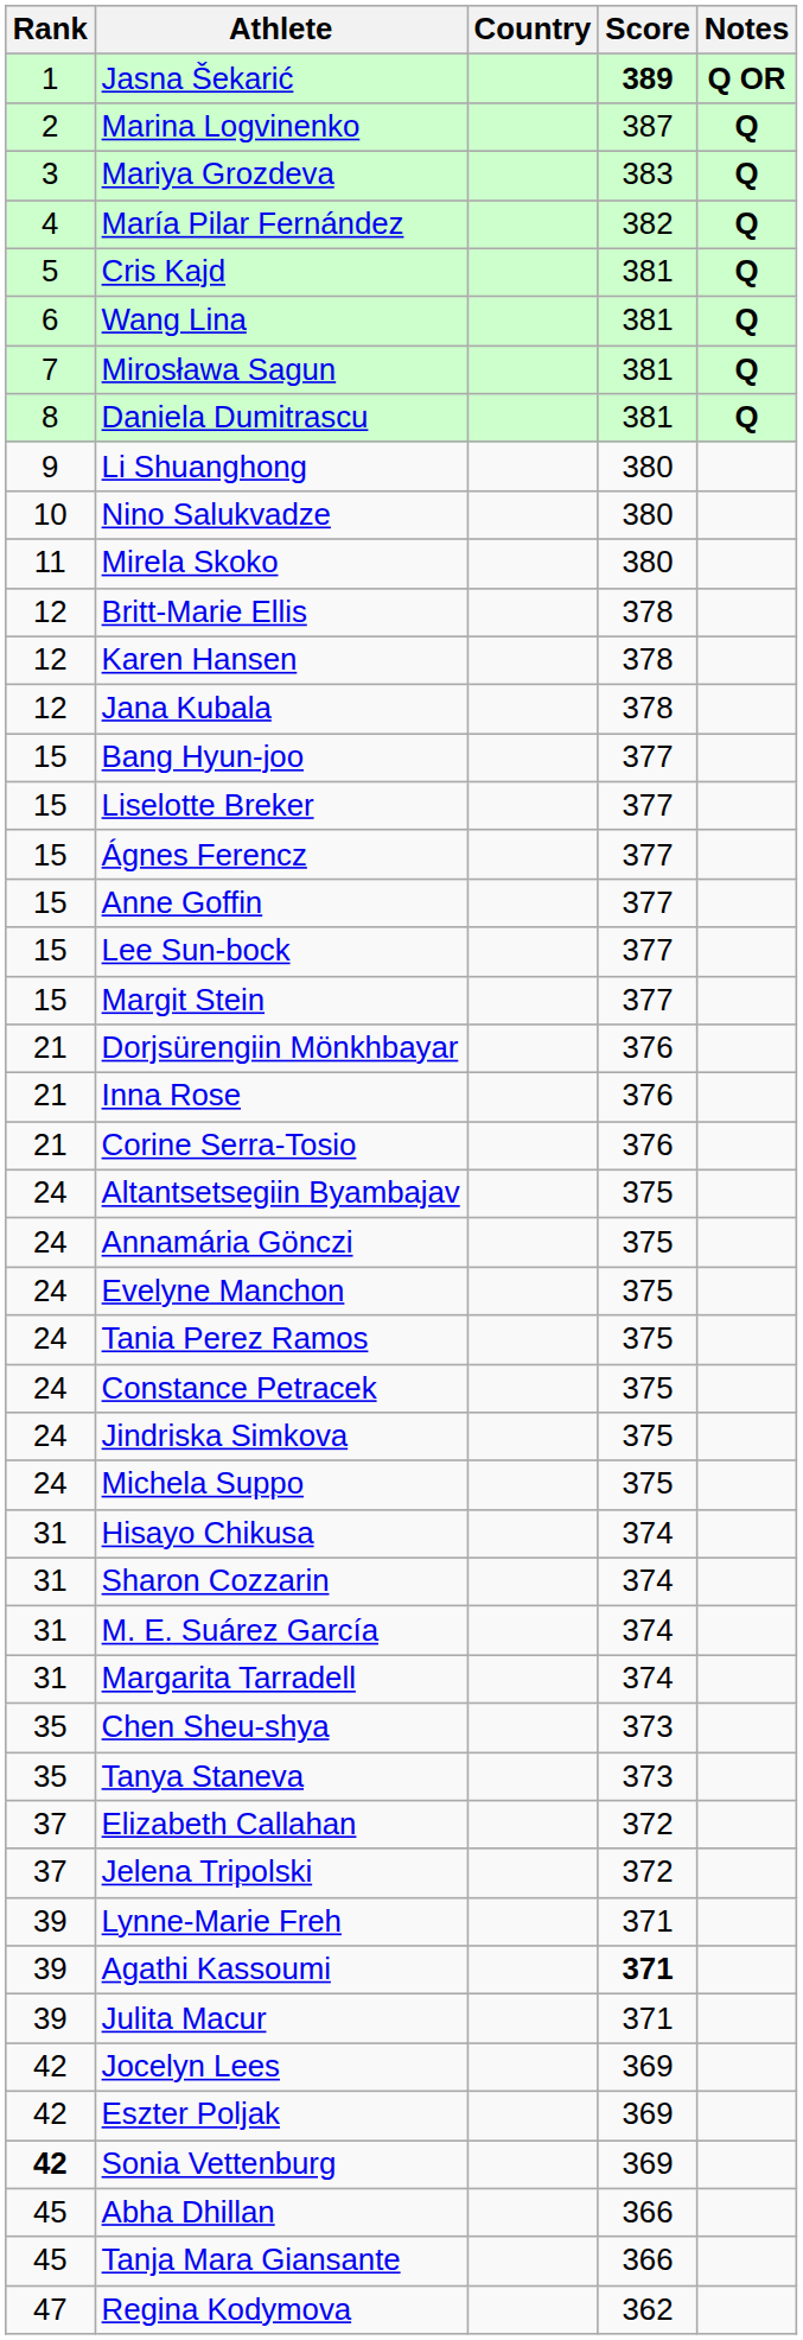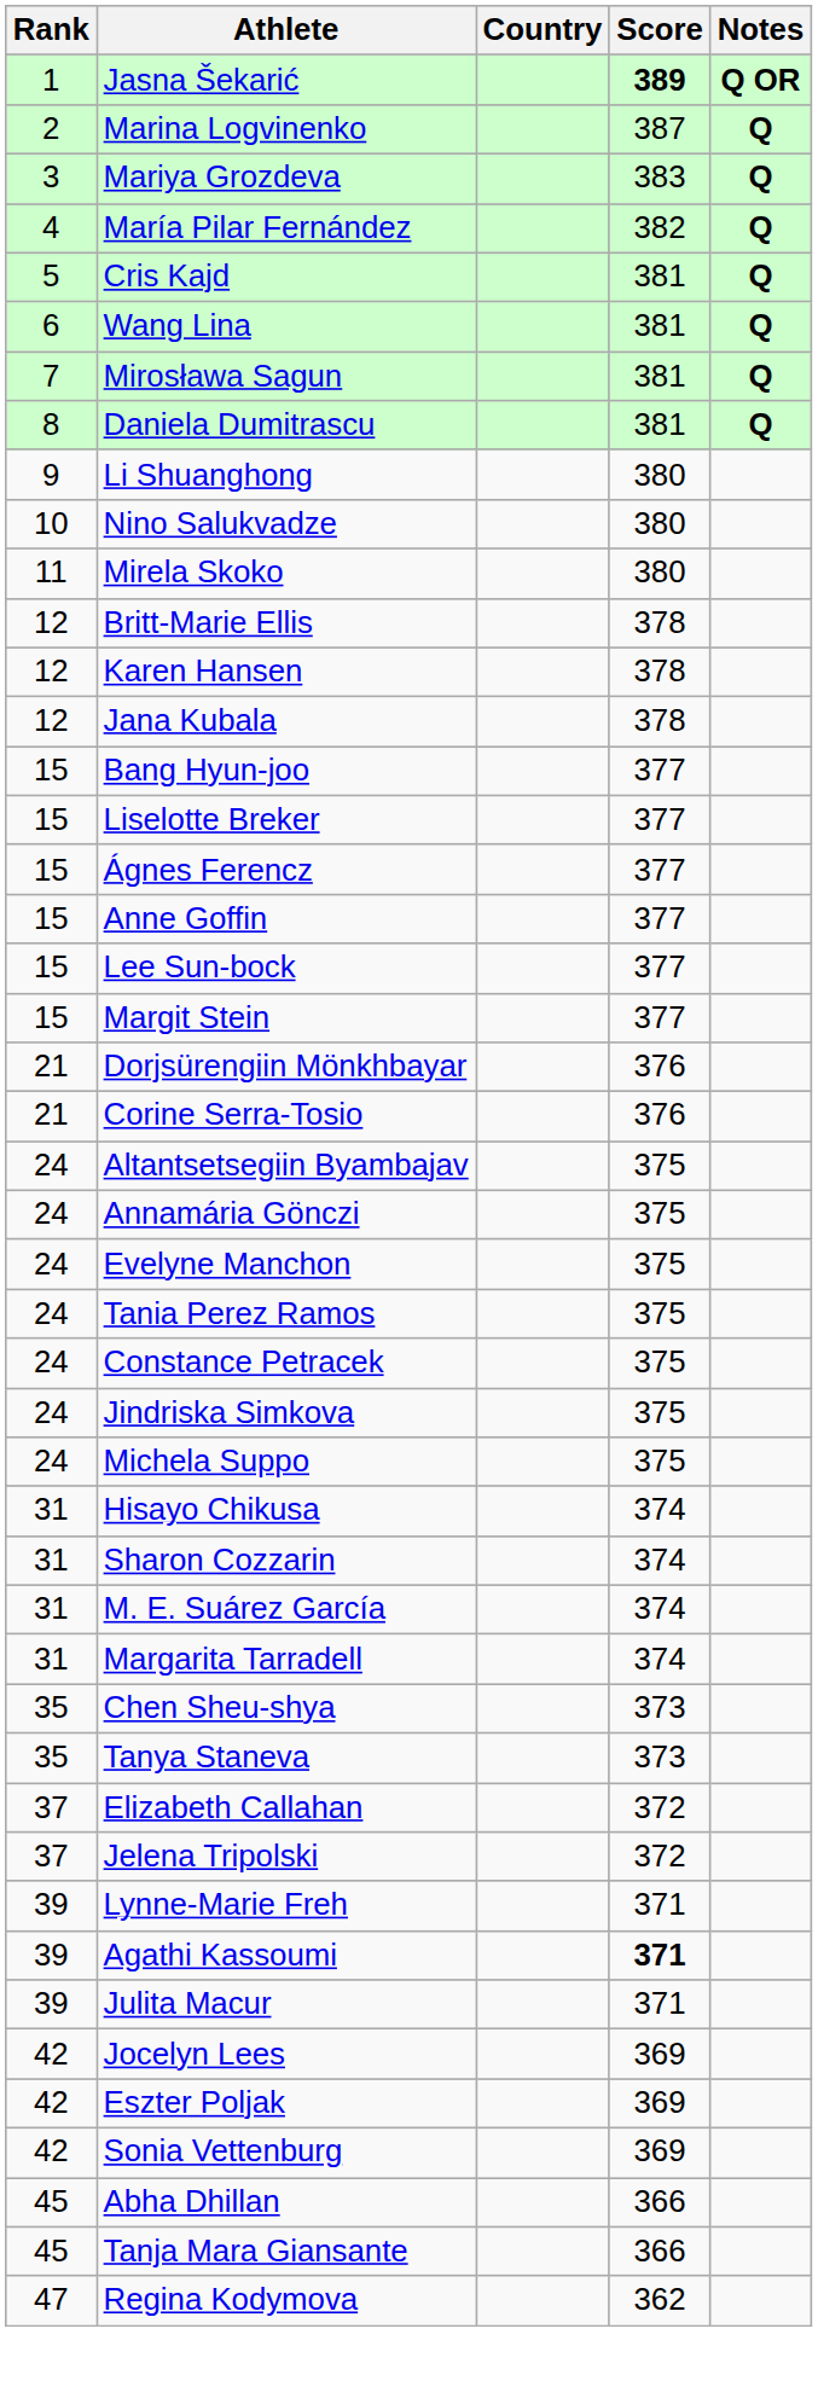 <table class="wikitable sortable" style="text-align: center">
 <tr>
 <th>Rank</th>
 <th>Athlete</th>
 <th>Country</th>
 <th>Score</th>
 <th>Notes</th>
 </tr>
 <tr bgcolor=#ccffcc>
 <td>1</td>
 <td align=left><a href='#'>Jasna Šekarić</a></td>
 <td align=left></td>
 <td><strong>389</strong></td>
 <td><strong>Q OR</strong></td>
 </tr>
 <tr bgcolor=#ccffcc>
 <td>2</td>
 <td align=left><a href='#'>Marina Logvinenko</a></td>
 <td align=left></td>
 <td>387</td>
 <td><strong>Q</strong></td>
 </tr>
 <tr bgcolor=#ccffcc>
 <td>3</td>
 <td align=left><a href='#'>Mariya Grozdeva</a></td>
 <td align=left></td>
 <td>383</td>
 <td><strong>Q</strong></td>
 </tr>
 <tr bgcolor=#ccffcc>
 <td>4</td>
 <td align=left><a href='#'>María Pilar Fernández</a></td>
 <td align=left></td>
 <td>382</td>
 <td><strong>Q</strong></td>
 </tr>
 <tr bgcolor=#ccffcc>
 <td>5</td>
 <td align=left><a href='#'>Cris Kajd</a></td>
 <td align=left></td>
 <td>381</td>
 <td><strong>Q</strong></td>
 </tr>
 <tr bgcolor=#ccffcc>
 <td>6</td>
 <td align=left><a href='#'>Wang Lina</a></td>
 <td align=left></td>
 <td>381</td>
 <td><strong>Q</strong></td>
 </tr>
 <tr bgcolor=#ccffcc>
 <td>7</td>
 <td align=left><a href='#'>Mirosława Sagun</a></td>
 <td align=left></td>
 <td>381</td>
 <td><strong>Q</strong></td>
 </tr>
 <tr bgcolor=#ccffcc>
 <td>8</td>
 <td align=left><a href='#'>Daniela Dumitrascu</a></td>
 <td align=left></td>
 <td>381</td>
 <td><strong>Q</strong></td>
 </tr>
 <tr>
 <td>9</td>
 <td align=left><a href='#'>Li Shuanghong</a></td>
 <td align=left></td>
 <td>380</td>
 <td></td>
 </tr>
 <tr>
 <td>10</td>
 <td align=left><a href='#'>Nino Salukvadze</a></td>
 <td align=left></td>
 <td>380</td>
 <td></td>
 </tr>
 <tr>
 <td>11</td>
 <td align=left><a href='#'>Mirela Skoko</a></td>
 <td align=left></td>
 <td>380</td>
 <td></td>
 </tr>
 <tr>
 <td>12</td>
 <td align=left><a href='#'>Britt-Marie Ellis</a></td>
 <td align=left></td>
 <td>378</td>
 <td></td>
 </tr>
 <tr>
 <td>12</td>
 <td align=left><a href='#'>Karen Hansen</a></td>
 <td align=left></td>
 <td>378</td>
 <td></td>
 </tr>
 <tr>
 <td>12</td>
 <td align=left><a href='#'>Jana Kubala</a></td>
 <td align=left></td>
 <td>378</td>
 <td></td>
 </tr>
 <tr>
 <td>15</td>
 <td align=left><a href='#'>Bang Hyun-joo</a></td>
 <td align=left></td>
 <td>377</td>
 <td></td>
 </tr>
 <tr>
 <td>15</td>
 <td align=left><a href='#'>Liselotte Breker</a></td>
 <td align=left></td>
 <td>377</td>
 <td></td>
 </tr>
 <tr>
 <td>15</td>
 <td align=left><a href='#'>Ágnes Ferencz</a></td>
 <td align=left></td>
 <td>377</td>
 <td></td>
 </tr>
 <tr>
 <td>15</td>
 <td align=left><a href='#'>Anne Goffin</a></td>
 <td align=left></td>
 <td>377</td>
 <td></td>
 </tr>
 <tr>
 <td>15</td>
 <td align=left><a href='#'>Lee Sun-bock</a></td>
 <td align=left></td>
 <td>377</td>
 <td></td>
 </tr>
 <tr>
 <td>15</td>
 <td align=left><a href='#'>Margit Stein</a></td>
 <td align=left></td>
 <td>377</td>
 <td></td>
 </tr>
 <tr>
 <td>21</td>
 <td align=left><a href='#'>Dorjsürengiin Mönkhbayar</a></td>
 <td align=left></td>
 <td>376</td>
 <td></td>
 </tr>
 <tr>
 <td>21</td>
-<td align=left><a href='#'>Inna Rose</a></td>
-<td align=left></td>
-<td>376</td>
-<td></td>
-</tr>
-<tr>
-<td>21</td>
 <td align=left><a href='#'>Corine Serra-Tosio</a></td>
 <td align=left></td>
 <td>376</td>
 <td></td>
 </tr>
 <tr>
 <td>24</td>
 <td align=left><a href='#'>Altantsetsegiin Byambajav</a></td>
 <td align=left></td>
 <td>375</td>
 <td></td>
 </tr>
 <tr>
 <td>24</td>
 <td align=left><a href='#'>Annamária Gönczi</a></td>
 <td align=left></td>
 <td>375</td>
 <td></td>
 </tr>
 <tr>
 <td>24</td>
 <td align=left><a href='#'>Evelyne Manchon</a></td>
 <td align=left></td>
 <td>375</td>
 <td></td>
 </tr>
 <tr>
 <td>24</td>
 <td align=left><a href='#'>Tania Perez Ramos</a></td>
 <td align=left></td>
 <td>375</td>
 <td></td>
 </tr>
 <tr>
 <td>24</td>
 <td align=left><a href='#'>Constance Petracek</a></td>
 <td align=left></td>
 <td>375</td>
 <td></td>
 </tr>
 <tr>
 <td>24</td>
 <td align=left><a href='#'>Jindriska Simkova</a></td>
 <td align=left></td>
 <td>375</td>
 <td></td>
 </tr>
 <tr>
 <td>24</td>
 <td align=left><a href='#'>Michela Suppo</a></td>
 <td align=left></td>
 <td>375</td>
 <td></td>
 </tr>
 <tr>
 <td>31</td>
 <td align=left><a href='#'>Hisayo Chikusa</a></td>
 <td align=left></td>
 <td>374</td>
 <td></td>
 </tr>
 <tr>
 <td>31</td>
 <td align=left><a href='#'>Sharon Cozzarin</a></td>
 <td align=left></td>
 <td>374</td>
 <td></td>
 </tr>
 <tr>
 <td>31</td>
 <td align=left><a href='#'>M. E. Suárez García</a></td>
 <td align=left></td>
 <td>374</td>
 <td></td>
 </tr>
 <tr>
 <td>31</td>
 <td align=left><a href='#'>Margarita Tarradell</a></td>
 <td align=left></td>
 <td>374</td>
 <td></td>
 </tr>
 <tr>
 <td>35</td>
 <td align=left><a href='#'>Chen Sheu-shya</a></td>
 <td align=left></td>
 <td>373</td>
 <td></td>
 </tr>
 <tr>
 <td>35</td>
 <td align=left><a href='#'>Tanya Staneva</a></td>
 <td align=left></td>
 <td>373</td>
 <td></td>
 </tr>
 <tr>
 <td>37</td>
 <td align=left><a href='#'>Elizabeth Callahan</a></td>
 <td align=left></td>
 <td>372</td>
 <td></td>
 </tr>
 <tr>
 <td>37</td>
 <td align=left><a href='#'>Jelena Tripolski</a></td>
 <td align=left></td>
 <td>372</td>
 <td></td>
 </tr>
 <tr>
 <td>39</td>
 <td align=left><a href='#'>Lynne-Marie Freh</a></td>
 <td align=left></td>
 <td>371</td>
 <td></td>
 </tr>
 <tr>
 <td>39</td>
 <td align=left><a href='#'>Agathi Kassoumi</a></td>
 <td align=left></td>
 <td><strong>371</strong></td>
 <td></td>
 </tr>
 <tr>
 <td>39</td>
 <td align=left><a href='#'>Julita Macur</a></td>
 <td align=left></td>
 <td>371</td>
 <td></td>
 </tr>
 <tr>
 <td>42</td>
 <td align=left><a href='#'>Jocelyn Lees</a></td>
 <td align=left></td>
 <td>369</td>
 <td></td>
 </tr>
 <tr>
 <td>42</td>
 <td align=left><a href='#'>Eszter Poljak</a></td>
 <td align=left></td>
 <td>369</td>
 <td></td>
 </tr>
 <tr>
-<td><strong>42</strong></td>
+<td>42</td>
 <td align=left><a href='#'>Sonia Vettenburg</a></td>
 <td align=left></td>
 <td>369</td>
 <td></td>
 </tr>
 <tr>
 <td>45</td>
 <td align=left><a href='#'>Abha Dhillan</a></td>
 <td align=left></td>
 <td>366</td>
 <td></td>
 </tr>
 <tr>
 <td>45</td>
 <td align=left><a href='#'>Tanja Mara Giansante</a></td>
 <td align=left></td>
 <td>366</td>
 <td></td>
 </tr>
 <tr>
 <td>47</td>
 <td align=left><a href='#'>Regina Kodymova</a></td>
 <td align=left></td>
 <td>362</td>
 <td></td>
 </tr>
 </table>
